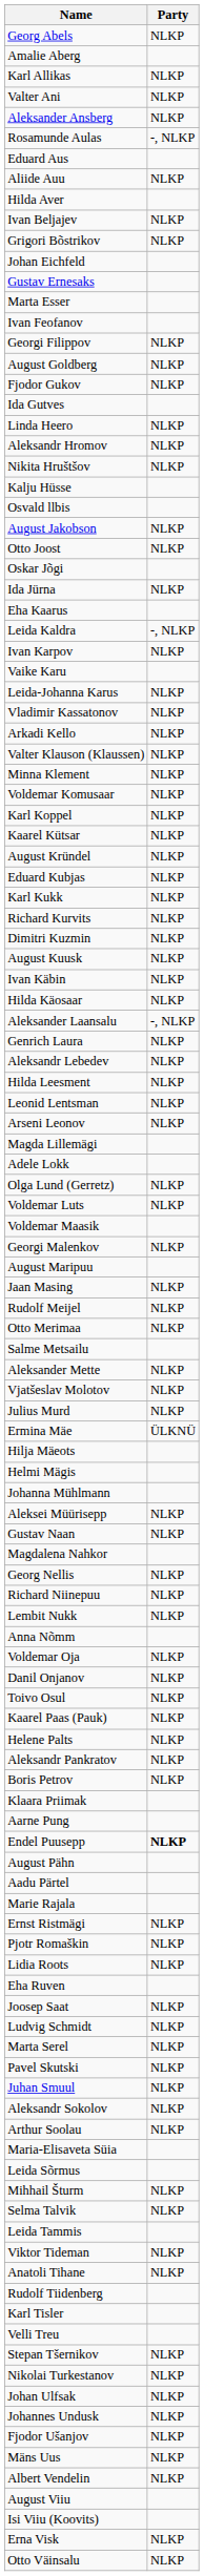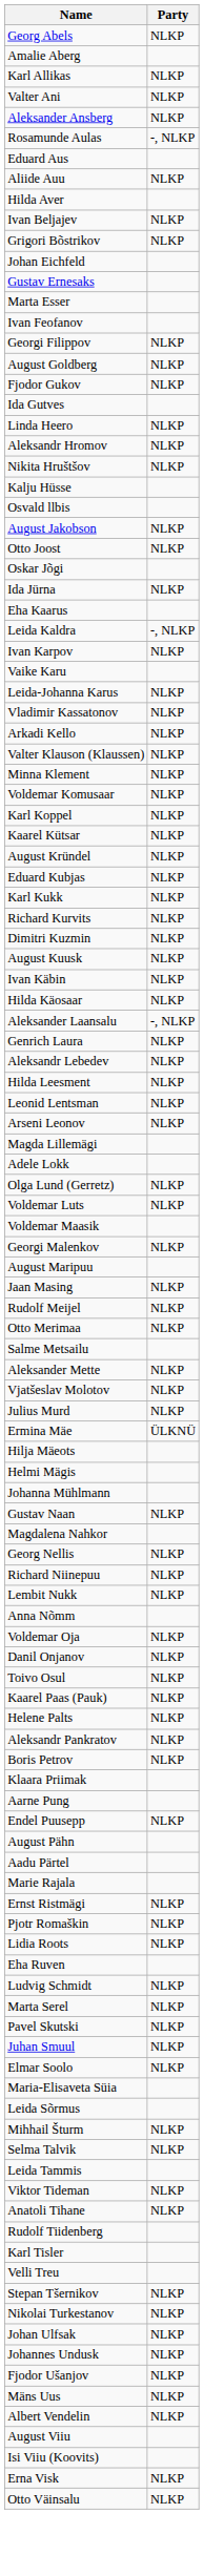 <table class="wikitable">
 <tr>
 <th>Name</th>
 <th>Party</th>
 </tr>
 <tr>
 <td><a href='#'>Georg Abels</a></td>
 <td>NLKP</td>
 </tr>
 <tr>
 <td>Amalie Aberg</td>
 <td></td>
 </tr>
 <tr>
 <td>Karl Allikas</td>
 <td>NLKP</td>
 </tr>
 <tr>
 <td>Valter Ani</td>
 <td>NLKP</td>
 </tr>
 <tr>
 <td><a href='#'>Aleksander Ansberg</a></td>
 <td>NLKP</td>
 </tr>
 <tr>
 <td>Rosamunde Aulas</td>
 <td>-, NLKP</td>
 </tr>
 <tr>
 <td>Eduard Aus</td>
 <td></td>
 </tr>
 <tr>
 <td>Aliide Auu</td>
 <td>NLKP</td>
 </tr>
 <tr>
 <td>Hilda Aver</td>
 <td></td>
 </tr>
 <tr>
 <td>Ivan Beljajev</td>
 <td>NLKP</td>
 </tr>
 <tr>
 <td>Grigori Bõstrikov</td>
 <td>NLKP</td>
 </tr>
 <tr>
 <td>Johan Eichfeld</td>
 <td></td>
 </tr>
 <tr>
 <td><a href='#'>Gustav Ernesaks</a></td>
 <td></td>
 </tr>
 <tr>
 <td>Marta Esser</td>
 <td></td>
 </tr>
 <tr>
 <td>Ivan Feofanov</td>
 <td></td>
 </tr>
 <tr>
 <td>Georgi Filippov</td>
 <td>NLKP</td>
 </tr>
 <tr>
 <td>August Goldberg</td>
 <td>NLKP</td>
 </tr>
 <tr>
 <td>Fjodor Gukov</td>
 <td>NLKP</td>
 </tr>
 <tr>
 <td>Ida Gutves</td>
 <td></td>
 </tr>
 <tr>
 <td>Linda Heero</td>
 <td>NLKP</td>
 </tr>
 <tr>
 <td>Aleksandr Hromov</td>
 <td>NLKP</td>
 </tr>
 <tr>
 <td>Nikita Hruštšov</td>
 <td>NLKP</td>
 </tr>
 <tr>
 <td>Kalju Hüsse</td>
 <td></td>
 </tr>
 <tr>
 <td>Osvald llbis</td>
 <td></td>
 </tr>
 <tr>
 <td><a href='#'>August Jakobson</a></td>
 <td>NLKP</td>
 </tr>
 <tr>
 <td>Otto Joost</td>
 <td>NLKP</td>
 </tr>
 <tr>
 <td>Oskar Jõgi</td>
 <td></td>
 </tr>
 <tr>
 <td>Ida Jürna</td>
 <td>NLKP</td>
 </tr>
 <tr>
 <td>Eha Kaarus</td>
 <td></td>
 </tr>
 <tr>
 <td>Leida Kaldra</td>
 <td>-, NLKP</td>
 </tr>
 <tr>
 <td>Ivan Karpov</td>
 <td>NLKP</td>
 </tr>
 <tr>
 <td>Vaike Karu</td>
 <td></td>
 </tr>
 <tr>
 <td>Leida-Johanna Karus</td>
 <td>NLKP</td>
 </tr>
 <tr>
 <td>Vladimir Kassatonov</td>
 <td>NLKP</td>
 </tr>
 <tr>
 <td>Arkadi Kello</td>
 <td>NLKP</td>
 </tr>
 <tr>
 <td>Valter Klauson (Klaussen)</td>
 <td>NLKP</td>
 </tr>
 <tr>
 <td>Minna Klement</td>
 <td>NLKP</td>
 </tr>
 <tr>
 <td>Voldemar Komusaar</td>
 <td>NLKP</td>
 </tr>
 <tr>
 <td>Karl Koppel</td>
 <td>NLKP</td>
 </tr>
 <tr>
 <td>Kaarel Kütsar</td>
 <td>NLKP</td>
 </tr>
 <tr>
 <td>August Kründel</td>
 <td>NLKP</td>
 </tr>
 <tr>
 <td>Eduard Kubjas</td>
 <td>NLKP</td>
 </tr>
 <tr>
 <td>Karl Kukk</td>
 <td>NLKP</td>
 </tr>
 <tr>
 <td>Richard Kurvits</td>
 <td>NLKP</td>
 </tr>
 <tr>
 <td>Dimitri Kuzmin</td>
 <td>NLKP</td>
 </tr>
 <tr>
 <td>August Kuusk</td>
 <td>NLKP</td>
 </tr>
 <tr>
 <td>Ivan Käbin</td>
 <td>NLKP</td>
 </tr>
 <tr>
 <td>Hilda Käosaar</td>
 <td>NLKP</td>
 </tr>
 <tr>
 <td>Aleksander Laansalu</td>
 <td>-, NLKP</td>
 </tr>
 <tr>
 <td>Genrich Laura</td>
 <td>NLKP</td>
 </tr>
 <tr>
 <td>Aleksandr Lebedev</td>
 <td>NLKP</td>
 </tr>
 <tr>
 <td>Hilda Leesment</td>
 <td>NLKP</td>
 </tr>
 <tr>
 <td>Leonid Lentsman</td>
 <td>NLKP</td>
 </tr>
 <tr>
 <td>Arseni Leonov</td>
 <td>NLKP</td>
 </tr>
 <tr>
 <td>Magda Lillemägi</td>
 <td></td>
 </tr>
 <tr>
 <td>Adele Lokk</td>
 <td></td>
 </tr>
 <tr>
 <td>Olga Lund (Gerretz)</td>
 <td>NLKP</td>
 </tr>
 <tr>
 <td>Voldemar Luts</td>
 <td>NLKP</td>
 </tr>
 <tr>
 <td>Voldemar Maasik</td>
 <td></td>
 </tr>
 <tr>
 <td>Georgi Malenkov</td>
 <td>NLKP</td>
 </tr>
 <tr>
 <td>August Maripuu</td>
 <td></td>
 </tr>
 <tr>
 <td>Jaan Masing</td>
 <td>NLKP</td>
 </tr>
 <tr>
 <td>Rudolf Meijel</td>
 <td>NLKP</td>
 </tr>
 <tr>
 <td>Otto Merimaa</td>
 <td>NLKP</td>
 </tr>
 <tr>
 <td>Salme Metsailu</td>
 <td></td>
 </tr>
 <tr>
 <td>Aleksander Mette</td>
 <td>NLKP</td>
 </tr>
 <tr>
 <td>Vjatšeslav Molotov</td>
 <td>NLKP</td>
 </tr>
 <tr>
 <td>Julius Murd</td>
 <td>NLKP</td>
 </tr>
 <tr>
 <td>Ermina Mäe</td>
 <td>ÜLKNÜ</td>
 </tr>
 <tr>
 <td>Hilja Mäeots</td>
 <td></td>
 </tr>
 <tr>
 <td>Helmi Mägis</td>
 <td></td>
 </tr>
 <tr>
 <td>Johanna Mühlmann</td>
 <td></td>
 </tr>
 <tr>
-<td>Aleksei Müürisepp</td>
-<td>NLKP</td>
-</tr>
-<tr>
 <td>Gustav Naan</td>
 <td>NLKP</td>
 </tr>
 <tr>
 <td>Magdalena Nahkor</td>
 <td></td>
 </tr>
 <tr>
 <td>Georg Nellis</td>
 <td>NLKP</td>
 </tr>
 <tr>
 <td>Richard Niinepuu</td>
 <td>NLKP</td>
 </tr>
 <tr>
 <td>Lembit Nukk</td>
 <td>NLKP</td>
 </tr>
 <tr>
 <td>Anna Nõmm</td>
 <td></td>
 </tr>
 <tr>
 <td>Voldemar Oja</td>
 <td>NLKP</td>
 </tr>
 <tr>
 <td>Danil Onjanov</td>
 <td>NLKP</td>
 </tr>
 <tr>
 <td>Toivo Osul</td>
 <td>NLKP</td>
 </tr>
 <tr>
 <td>Kaarel Paas (Pauk)</td>
 <td>NLKP</td>
 </tr>
 <tr>
 <td>Helene Palts</td>
 <td>NLKP</td>
 </tr>
 <tr>
 <td>Aleksandr Pankratov</td>
 <td>NLKP</td>
 </tr>
 <tr>
 <td>Boris Petrov</td>
 <td>NLKP</td>
 </tr>
 <tr>
 <td>Klaara Priimak</td>
 <td></td>
 </tr>
 <tr>
 <td>Aarne Pung</td>
 <td></td>
 </tr>
 <tr>
 <td>Endel Puusepp</td>
-<td><strong>NLKP</strong></td>
+<td>NLKP</td>
 </tr>
 <tr>
 <td>August Pähn</td>
 <td></td>
 </tr>
 <tr>
 <td>Aadu Pärtel</td>
 <td></td>
 </tr>
 <tr>
 <td>Marie Rajala</td>
 <td></td>
 </tr>
 <tr>
 <td>Ernst Ristmägi</td>
 <td>NLKP</td>
 </tr>
 <tr>
 <td>Pjotr Romaškin</td>
 <td>NLKP</td>
 </tr>
 <tr>
 <td>Lidia Roots</td>
 <td>NLKP</td>
 </tr>
 <tr>
 <td>Eha Ruven</td>
 <td></td>
 </tr>
 <tr>
-<td>Joosep Saat</td>
-<td>NLKP</td>
-</tr>
-<tr>
 <td>Ludvig Schmidt</td>
 <td>NLKP</td>
 </tr>
 <tr>
 <td>Marta Serel</td>
 <td>NLKP</td>
 </tr>
 <tr>
 <td>Pavel Skutski</td>
 <td>NLKP</td>
 </tr>
 <tr>
 <td><a href='#'>Juhan Smuul</a></td>
 <td>NLKP</td>
 </tr>
 <tr>
-<td>Aleksandr Sokolov</td>
-<td>NLKP</td>
-</tr>
-<tr>
-<td>Arthur Soolau</td>
+<td>Elmar Soolo</td>
 <td>NLKP</td>
 </tr>
 <tr>
 <td>Maria-Elisaveta Süia</td>
 <td></td>
 </tr>
 <tr>
 <td>Leida Sõrmus</td>
 <td></td>
 </tr>
 <tr>
 <td>Mihhail Šturm</td>
 <td>NLKP</td>
 </tr>
 <tr>
 <td>Selma Talvik</td>
 <td>NLKP</td>
 </tr>
 <tr>
 <td>Leida Tammis</td>
 <td></td>
 </tr>
 <tr>
 <td>Viktor Tideman</td>
 <td>NLKP</td>
 </tr>
 <tr>
 <td>Anatoli Tihane</td>
 <td>NLKP</td>
 </tr>
 <tr>
 <td>Rudolf Tiidenberg</td>
 <td></td>
 </tr>
 <tr>
 <td>Karl Tisler</td>
 <td></td>
 </tr>
 <tr>
 <td>Velli Treu</td>
 <td></td>
 </tr>
 <tr>
 <td>Stepan Tšernikov</td>
 <td>NLKP</td>
 </tr>
 <tr>
 <td>Nikolai Turkestanov</td>
 <td>NLKP</td>
 </tr>
 <tr>
 <td>Johan Ulfsak</td>
 <td>NLKP</td>
 </tr>
 <tr>
 <td>Johannes Undusk</td>
 <td>NLKP</td>
 </tr>
 <tr>
 <td>Fjodor Ušanjov</td>
 <td>NLKP</td>
 </tr>
 <tr>
 <td>Mäns Uus</td>
 <td>NLKP</td>
 </tr>
 <tr>
 <td>Albert Vendelin</td>
 <td>NLKP</td>
 </tr>
 <tr>
 <td>August Viiu</td>
 <td></td>
 </tr>
 <tr>
 <td>Isi Viiu (Koovits)</td>
 <td></td>
 </tr>
 <tr>
 <td>Erna Visk</td>
 <td>NLKP</td>
 </tr>
 <tr>
 <td>Otto Väinsalu</td>
 <td>NLKP</td>
 </tr>
 </table>
